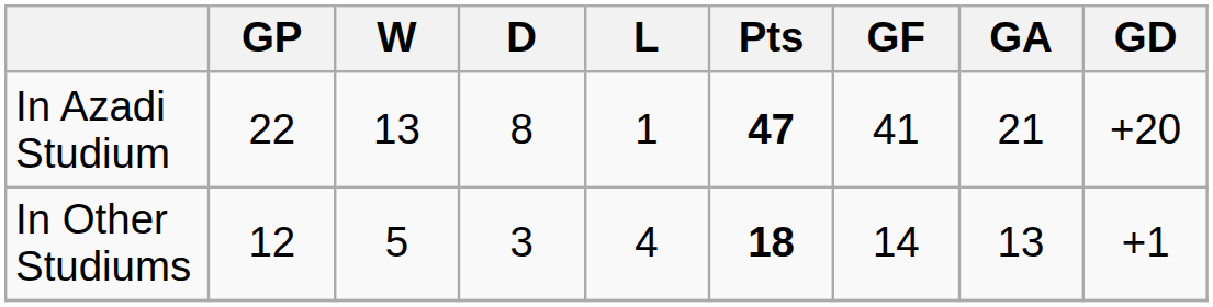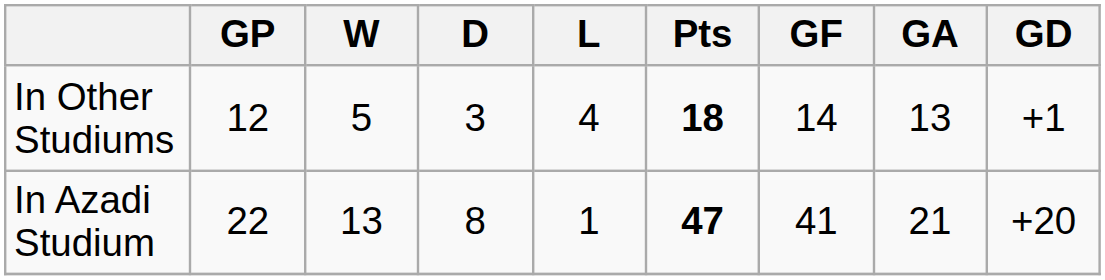 <table class="wikitable" style="text-align: center;">
 <tr>
 <th width=70></th>
 <th width=40>GP</th>
 <th width=40>W</th>
 <th width=40>D</th>
 <th width=40>L</th>
 <th width=40><strong>Pts</strong></th>
 <th width=40>GF</th>
 <th width=40>GA</th>
 <th width=40>GD</th>
 </tr>
 <tr>
+<td style="text-align:left">In Other Studiums</td>
+<td>12</td>
+<td>5</td>
+<td>3</td>
+<td>4</td>
+<td><strong>18</strong></td>
+<td>14</td>
+<td>13</td>
+<td>+1</td>
+</tr>
+<tr>
 <td style="text-align:left">In Azadi Studium</td>
 <td>22</td>
 <td>13</td>
 <td>8</td>
 <td>1</td>
 <td><strong>47</strong></td>
 <td>41</td>
 <td>21</td>
 <td>+20</td>
 </tr>
 <tr>
-<td style="text-align:left">In Other Studiums</td>
-<td>12</td>
-<td>5</td>
-<td>3</td>
-<td>4</td>
-<td><strong>18</strong></td>
-<td>14</td>
-<td>13</td>
-<td>+1</td>
-</tr>
-<tr>
 </tr>
 </table>
